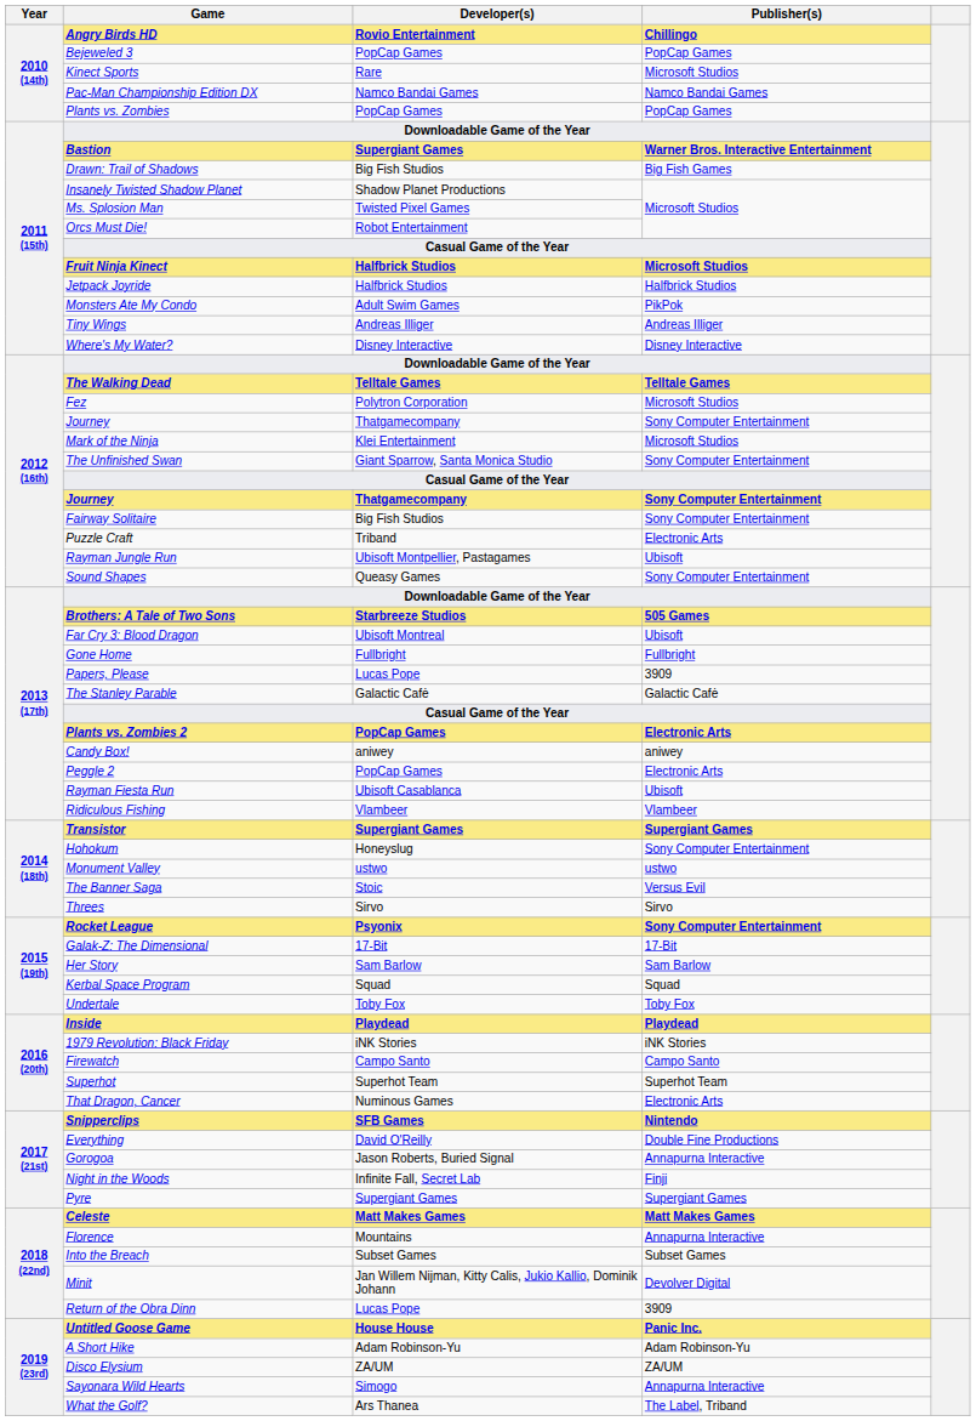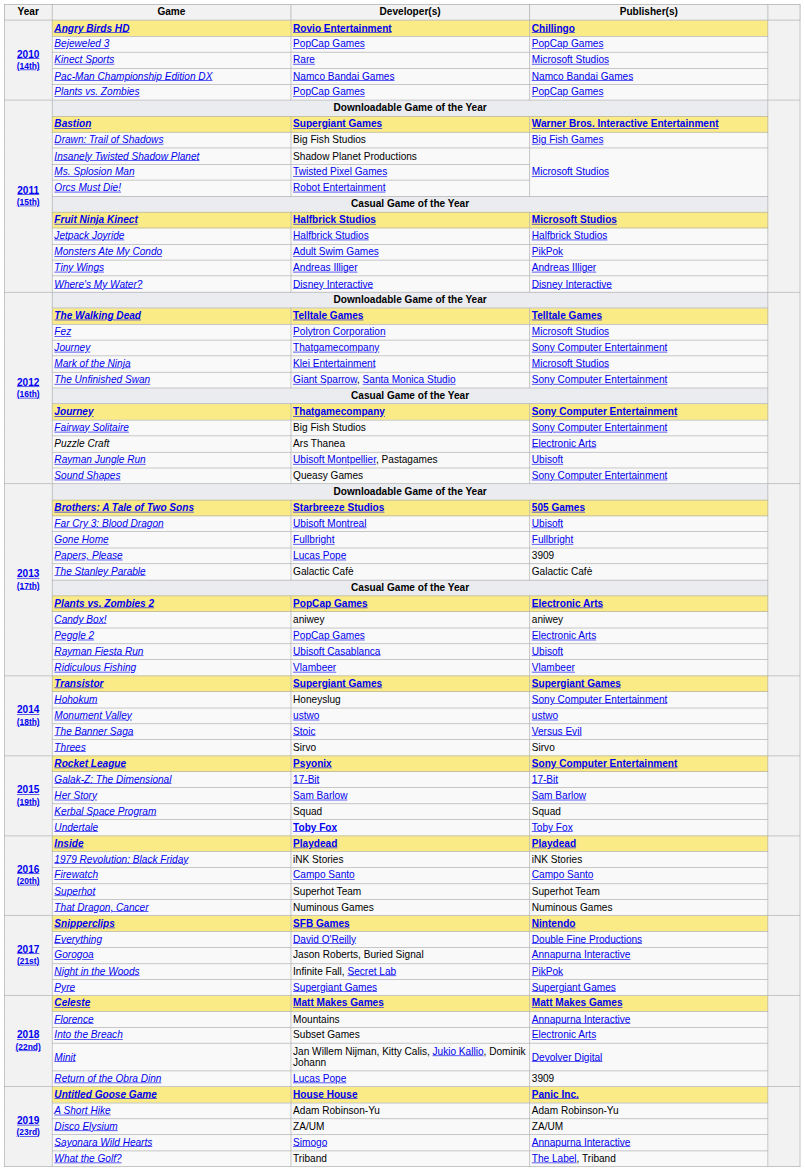 <table class="wikitable sortable" style="width:100%;">
 <tr style="background:#bebebe">
 <th scope="col" style="width:6%;">Year</th>
 <th scope="col" style="width:30%;">Game</th>
 <th scope="col" style="width:30%;">Developer(s)</th>
 <th scope="col" style="width:30%;">Publisher(s)</th>
 <th scope="col" style="width:4%;" class="unsortable"></th>
 </tr>
 <tr>
 <th scope="row" rowspan="5" style="text-align:center"><a href='#'>2010</a> <br><small><a href='#'>(14th)</a> </small></th>
 <td style="background:#FAEB86"><strong><em><a href='#'>Angry Birds HD</a></em></strong></td>
 <td style="background:#FAEB86"><strong><a href='#'>Rovio Entertainment</a></strong></td>
 <td style="background:#FAEB86"><strong><a href='#'>Chillingo</a></strong></td>
 <th scope="row" rowspan="5" style="text-align;center;"></th>
 </tr>
 <tr>
 <td><em><a href='#'>Bejeweled 3</a></em></td>
 <td><a href='#'>PopCap Games</a></td>
 <td><a href='#'>PopCap Games</a></td>
 </tr>
 <tr>
 <td><em><a href='#'>Kinect Sports</a></em></td>
 <td><a href='#'>Rare</a></td>
 <td><a href='#'>Microsoft Studios</a></td>
 </tr>
 <tr>
 <td><em><a href='#'>Pac-Man Championship Edition DX</a></em></td>
 <td><a href='#'>Namco Bandai Games</a></td>
 <td><a href='#'>Namco Bandai Games</a></td>
 </tr>
 <tr>
 <td><em><a href='#'>Plants vs. Zombies</a></em></td>
 <td><a href='#'>PopCap Games</a></td>
 <td><a href='#'>PopCap Games</a></td>
 </tr>
 <tr>
 <th scope="row" rowspan="12" style="text-align:center"><a href='#'>2011</a> <br><small><a href='#'>(15th)</a></small></th>
 <td colspan=3 style="text-align:center; background:#EBECF0"><strong>Downloadable Game of the Year</strong></td>
 <th scope="row" rowspan="12" style="text-align;center;"></th>
 </tr>
 <tr>
 <td style="background:#FAEB86"><strong><em><a href='#'>Bastion</a></em></strong></td>
 <td style="background:#FAEB86"><strong><a href='#'>Supergiant Games</a></strong></td>
 <td style="background:#FAEB86"><strong><a href='#'>Warner Bros. Interactive Entertainment</a></strong></td>
 </tr>
 <tr>
 <td><em><a href='#'>Drawn: Trail of Shadows</a></em></td>
 <td>Big Fish Studios</td>
 <td><a href='#'>Big Fish Games</a></td>
 </tr>
 <tr>
 <td><em><a href='#'>Insanely Twisted Shadow Planet</a></em></td>
 <td>Shadow Planet Productions</td>
 <td rowspan="3"><a href='#'>Microsoft Studios</a></td>
 </tr>
 <tr>
 <td><em><a href='#'>Ms. Splosion Man</a></em></td>
 <td><a href='#'>Twisted Pixel Games</a></td>
 </tr>
 <tr>
 <td><em><a href='#'>Orcs Must Die!</a></em></td>
 <td><a href='#'>Robot Entertainment</a></td>
 </tr>
 <tr>
 <td colspan=3 style="text-align:center; background:#EBECF0"><strong>Casual Game of the Year</strong></td>
 </tr>
 <tr>
 <td style="background:#FAEB86"><strong><em><a href='#'>Fruit Ninja Kinect</a></em></strong></td>
 <td style="background:#FAEB86"><strong><a href='#'>Halfbrick Studios</a></strong></td>
 <td style="background:#FAEB86"><strong><a href='#'>Microsoft Studios</a></strong></td>
 </tr>
 <tr>
 <td><em><a href='#'>Jetpack Joyride</a></em></td>
 <td><a href='#'>Halfbrick Studios</a></td>
 <td><a href='#'>Halfbrick Studios</a></td>
 </tr>
 <tr>
 <td><em><a href='#'>Monsters Ate My Condo</a></em></td>
 <td><a href='#'>Adult Swim Games</a></td>
 <td><a href='#'>PikPok</a></td>
 </tr>
 <tr>
 <td><em><a href='#'>Tiny Wings</a></em></td>
 <td><a href='#'>Andreas Illiger</a></td>
 <td><a href='#'>Andreas Illiger</a></td>
 </tr>
 <tr>
 <td><em><a href='#'>Where's My Water?</a></em></td>
 <td><a href='#'>Disney Interactive</a></td>
 <td><a href='#'>Disney Interactive</a></td>
 </tr>
 <tr>
 <th scope="row" rowspan="12" style="text-align:center"><a href='#'>2012</a> <br><small><a href='#'>(16th)</a> </small></th>
 <td colspan=3 style="text-align:center; background:#EBECF0"><strong>Downloadable Game of the Year</strong></td>
 <th scope="row" rowspan="12" style="text-align;center;"></th>
 </tr>
 <tr>
 <td style="background:#FAEB86"><strong><em><a href='#'>The Walking Dead</a></em></strong></td>
 <td style="background:#FAEB86"><strong><a href='#'>Telltale Games</a></strong></td>
 <td style="background:#FAEB86"><strong><a href='#'>Telltale Games</a></strong></td>
 </tr>
 <tr>
 <td><em><a href='#'>Fez</a></em></td>
 <td><a href='#'>Polytron Corporation</a></td>
 <td><a href='#'>Microsoft Studios</a></td>
 </tr>
 <tr>
 <td><em><a href='#'>Journey</a></em></td>
 <td><a href='#'>Thatgamecompany</a></td>
 <td><a href='#'>Sony Computer Entertainment</a></td>
 </tr>
 <tr>
 <td><em><a href='#'>Mark of the Ninja</a></em></td>
 <td><a href='#'>Klei Entertainment</a></td>
 <td><a href='#'>Microsoft Studios</a></td>
 </tr>
 <tr>
 <td><em><a href='#'>The Unfinished Swan</a></em></td>
 <td><a href='#'>Giant Sparrow</a>, <a href='#'>Santa Monica Studio</a></td>
 <td><a href='#'>Sony Computer Entertainment</a></td>
 </tr>
 <tr>
 <td colspan=3 style="text-align:center; background:#EBECF0"><strong>Casual Game of the Year</strong></td>
 </tr>
 <tr>
 <td style="background:#FAEB86"><strong><em><a href='#'>Journey</a></em></strong></td>
 <td style="background:#FAEB86"><strong><a href='#'>Thatgamecompany</a></strong></td>
 <td style="background:#FAEB86"><strong><a href='#'>Sony Computer Entertainment</a></strong></td>
 </tr>
 <tr>
 <td><em><a href='#'>Fairway Solitaire</a></em></td>
 <td>Big Fish Studios</td>
 <td><a href='#'>Sony Computer Entertainment</a></td>
 </tr>
 <tr>
 <td><em>Puzzle Craft</em></td>
-<td>Triband</td>
+<td>Ars Thanea</td>
 <td><a href='#'>Electronic Arts</a></td>
 </tr>
 <tr>
 <td><em><a href='#'>Rayman Jungle Run</a></em></td>
 <td><a href='#'>Ubisoft Montpellier</a>, Pastagames</td>
 <td><a href='#'>Ubisoft</a></td>
 </tr>
 <tr>
 <td><em><a href='#'>Sound Shapes</a></em></td>
 <td>Queasy Games</td>
 <td><a href='#'>Sony Computer Entertainment</a></td>
 </tr>
 <tr>
 <th scope="row" rowspan="12" style="text-align:center"><a href='#'>2013</a> <br><small><a href='#'>(17th)</a> </small></th>
 <td colspan=3 style="text-align:center; background:#EBECF0"><strong>Downloadable Game of the Year</strong></td>
 <th scope="row" rowspan="12" style="text-align;center;"></th>
 </tr>
 <tr>
 <td style="background:#FAEB86"><strong><em><a href='#'>Brothers: A Tale of Two Sons</a></em></strong></td>
 <td style="background:#FAEB86"><strong><a href='#'>Starbreeze Studios</a></strong></td>
 <td style="background:#FAEB86"><strong><a href='#'>505 Games</a></strong></td>
 </tr>
 <tr>
 <td><em><a href='#'>Far Cry 3: Blood Dragon</a></em></td>
 <td><a href='#'>Ubisoft Montreal</a></td>
 <td><a href='#'>Ubisoft</a></td>
 </tr>
 <tr>
 <td><em><a href='#'>Gone Home</a></em></td>
 <td><a href='#'>Fullbright</a></td>
 <td><a href='#'>Fullbright</a></td>
 </tr>
 <tr>
 <td><em><a href='#'>Papers, Please</a></em></td>
 <td><a href='#'>Lucas Pope</a></td>
 <td>3909</td>
 </tr>
 <tr>
 <td><em><a href='#'>The Stanley Parable</a></em></td>
 <td>Galactic Cafė</td>
 <td>Galactic Cafė</td>
 </tr>
 <tr>
 <td colspan=3 style="text-align:center; background:#EBECF0"><strong>Casual Game of the Year</strong></td>
 </tr>
 <tr>
 <td style="background:#FAEB86"><strong><em><a href='#'>Plants vs. Zombies 2</a></em></strong></td>
 <td style="background:#FAEB86"><strong><a href='#'>PopCap Games</a></strong></td>
 <td style="background:#FAEB86"><strong><a href='#'>Electronic Arts</a></strong></td>
 </tr>
 <tr>
 <td><em><a href='#'>Candy Box!</a></em></td>
 <td>aniwey</td>
 <td>aniwey</td>
 </tr>
 <tr>
 <td><em><a href='#'>Peggle 2</a></em></td>
 <td><a href='#'>PopCap Games</a></td>
 <td><a href='#'>Electronic Arts</a></td>
 </tr>
 <tr>
 <td><em><a href='#'>Rayman Fiesta Run</a></em></td>
 <td><a href='#'>Ubisoft Casablanca</a></td>
 <td><a href='#'>Ubisoft</a></td>
 </tr>
 <tr>
 <td><em><a href='#'>Ridiculous Fishing</a></em></td>
 <td><a href='#'>Vlambeer</a></td>
 <td><a href='#'>Vlambeer</a></td>
 </tr>
 <tr>
 <th scope="row" rowspan="5" style="text-align:center"><a href='#'>2014</a> <br><small><a href='#'>(18th)</a> </small></th>
 <td style="background:#FAEB86"><strong><em><a href='#'>Transistor</a></em></strong></td>
 <td style="background:#FAEB86"><strong><a href='#'>Supergiant Games</a></strong></td>
 <td style="background:#FAEB86"><strong><a href='#'>Supergiant Games</a></strong></td>
 <th scope="row" rowspan="5" style="text-align;center;"></th>
 </tr>
 <tr>
 <td><em><a href='#'>Hohokum</a></em></td>
 <td>Honeyslug</td>
 <td><a href='#'>Sony Computer Entertainment</a></td>
 </tr>
 <tr>
 <td><em><a href='#'>Monument Valley</a></em></td>
 <td><a href='#'>ustwo</a></td>
 <td><a href='#'>ustwo</a></td>
 </tr>
 <tr>
 <td><em><a href='#'>The Banner Saga</a></em></td>
 <td><a href='#'>Stoic</a></td>
 <td><a href='#'>Versus Evil</a></td>
 </tr>
 <tr>
 <td><em><a href='#'>Threes</a></em></td>
 <td>Sirvo</td>
 <td>Sirvo</td>
 </tr>
 <tr>
 <th scope="row" rowspan="5" style="text-align:center"><a href='#'>2015</a> <br><small><a href='#'>(19th)</a> </small></th>
 <td style="background:#FAEB86"><strong><em><a href='#'>Rocket League</a></em></strong></td>
 <td style="background:#FAEB86"><strong><a href='#'>Psyonix</a></strong></td>
 <td style="background:#FAEB86"><strong><a href='#'>Sony Computer Entertainment</a></strong></td>
 <th scope="row" rowspan="5" style="text-align;center;"></th>
 </tr>
 <tr>
 <td><em><a href='#'>Galak-Z: The Dimensional</a></em></td>
 <td><a href='#'>17-Bit</a></td>
 <td><a href='#'>17-Bit</a></td>
 </tr>
 <tr>
 <td><em><a href='#'>Her Story</a></em></td>
 <td><a href='#'>Sam Barlow</a></td>
 <td><a href='#'>Sam Barlow</a></td>
 </tr>
 <tr>
 <td><em><a href='#'>Kerbal Space Program</a></em></td>
 <td>Squad</td>
 <td>Squad</td>
 </tr>
 <tr>
 <td><em><a href='#'>Undertale</a></em></td>
-<td><a href='#'>Toby Fox</a></td>
+<td><strong><a href='#'>Toby Fox</a></strong></td>
 <td><a href='#'>Toby Fox</a></td>
 </tr>
 <tr>
 <th scope="row" rowspan="5" style="text-align:center"><a href='#'>2016</a> <br><small><a href='#'>(20th)</a> </small></th>
 <td style="background:#FAEB86"><strong><em><a href='#'>Inside</a></em></strong></td>
 <td style="background:#FAEB86"><strong><a href='#'>Playdead</a></strong></td>
 <td style="background:#FAEB86"><strong><a href='#'>Playdead</a></strong></td>
 <th scope="row" rowspan="5" style="text-align;center;"></th>
 </tr>
 <tr>
 <td><em><a href='#'>1979 Revolution: Black Friday</a></em></td>
 <td>iNK Stories</td>
 <td>iNK Stories</td>
 </tr>
 <tr>
 <td><em><a href='#'>Firewatch</a></em></td>
 <td><a href='#'>Campo Santo</a></td>
 <td><a href='#'>Campo Santo</a></td>
 </tr>
 <tr>
 <td><em><a href='#'>Superhot</a></em></td>
 <td>Superhot Team</td>
 <td>Superhot Team</td>
 </tr>
 <tr>
 <td><em><a href='#'>That Dragon, Cancer</a></em></td>
 <td>Numinous Games</td>
-<td><a href='#'>Electronic Arts</a></td>
+<td>Numinous Games</td>
 </tr>
 <tr>
 <th scope="row" rowspan="5" style="text-align:center"><a href='#'>2017</a> <br><small><a href='#'>(21st)</a> </small></th>
 <td style="background:#FAEB86"><strong><em><a href='#'>Snipperclips</a></em></strong></td>
 <td style="background:#FAEB86"><strong><a href='#'>SFB Games</a></strong></td>
 <td style="background:#FAEB86"><strong><a href='#'>Nintendo</a></strong></td>
 <th scope="row" rowspan="5" style="text-align;center;"></th>
 </tr>
 <tr>
 <td><em><a href='#'>Everything</a></em></td>
 <td><a href='#'>David O'Reilly</a></td>
 <td><a href='#'>Double Fine Productions</a></td>
 </tr>
 <tr>
 <td><em><a href='#'>Gorogoa</a></em></td>
 <td>Jason Roberts, Buried Signal</td>
 <td><a href='#'>Annapurna Interactive</a></td>
 </tr>
 <tr>
 <td><em><a href='#'>Night in the Woods</a></em></td>
 <td>Infinite Fall, <a href='#'>Secret Lab</a></td>
-<td><a href='#'>Finji</a></td>
+<td><a href='#'>PikPok</a></td>
 </tr>
 <tr>
 <td><em><a href='#'>Pyre</a></em></td>
 <td><a href='#'>Supergiant Games</a></td>
 <td><a href='#'>Supergiant Games</a></td>
 </tr>
 <tr>
 <th scope="row" rowspan="5" style="text-align:center"><a href='#'>2018</a> <br><small><a href='#'>(22nd)</a> </small></th>
 <td style="background:#FAEB86"><strong><em><a href='#'>Celeste</a></em></strong></td>
 <td style="background:#FAEB86"><strong><a href='#'>Matt Makes Games</a></strong></td>
 <td style="background:#FAEB86"><strong><a href='#'>Matt Makes Games</a></strong></td>
 <th scope="row" rowspan="5" style="text-align;center;"></th>
 </tr>
 <tr>
 <td><em><a href='#'>Florence</a></em></td>
 <td>Mountains</td>
 <td><a href='#'>Annapurna Interactive</a></td>
 </tr>
 <tr>
 <td><em><a href='#'>Into the Breach</a></em></td>
 <td>Subset Games</td>
-<td>Subset Games</td>
+<td><a href='#'>Electronic Arts</a></td>
 </tr>
 <tr>
 <td><em><a href='#'>Minit</a></em></td>
 <td>Jan Willem Nijman, Kitty Calis, <a href='#'>Jukio Kallio</a>, Dominik Johann</td>
 <td><a href='#'>Devolver Digital</a></td>
 </tr>
 <tr>
 <td><em><a href='#'>Return of the Obra Dinn</a></em></td>
 <td><a href='#'>Lucas Pope</a></td>
 <td>3909</td>
 </tr>
 <tr>
 <th scope="row" rowspan="5" style="text-align:center"><a href='#'>2019</a> <br><small><a href='#'>(23rd)</a> </small></th>
 <td style="background:#FAEB86"><strong><em><a href='#'>Untitled Goose Game</a></em></strong></td>
 <td style="background:#FAEB86"><strong><a href='#'>House House</a></strong></td>
 <td style="background:#FAEB86"><strong><a href='#'>Panic Inc.</a></strong></td>
 <th scope="row" rowspan="5" style="text-align;center;"></th>
 </tr>
 <tr>
 <td><em><a href='#'>A Short Hike</a></em></td>
 <td>Adam Robinson-Yu</td>
 <td>Adam Robinson-Yu</td>
 </tr>
 <tr>
 <td><em><a href='#'>Disco Elysium</a></em></td>
 <td>ZA/UM</td>
 <td>ZA/UM</td>
 </tr>
 <tr>
 <td><em><a href='#'>Sayonara Wild Hearts</a></em></td>
 <td><a href='#'>Simogo</a></td>
 <td><a href='#'>Annapurna Interactive</a></td>
 </tr>
 <tr>
 <td><a href='#'><em>What the Golf?</em></a></td>
-<td>Ars Thanea</td>
+<td>Triband</td>
 <td><a href='#'>The Label</a>, Triband</td>
 </tr>
 </table>
